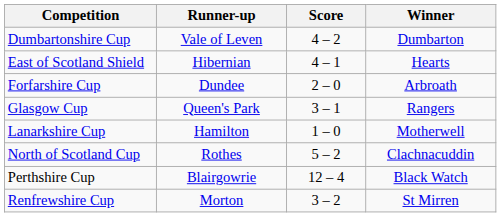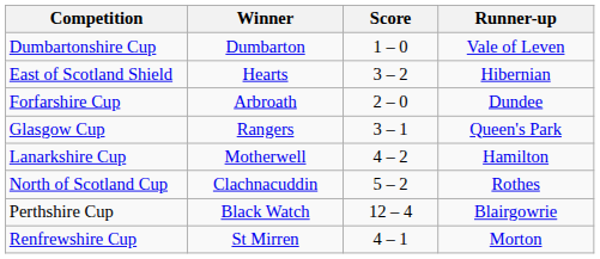 <table class="wikitable" style="text-align: center;">
 <tr>
 <th width=160>Competition</th>
+<th width=135>Winner</th>
+<th width=80>Score</th>
 <th width=135>Runner-up</th>
-<th width=80>Score</th>
-<th width=135>Winner</th>
 </tr>
 <tr>
 <td align=left><a href='#'>Dumbartonshire Cup</a></td>
+<td><a href='#'>Dumbarton</a></td>
+<td>1 – 0</td>
 <td><a href='#'>Vale of Leven</a></td>
-<td>4 – 2</td>
-<td><a href='#'>Dumbarton</a></td>
 </tr>
 <tr>
 <td align=left><a href='#'>East of Scotland Shield</a></td>
+<td><a href='#'>Hearts</a></td>
+<td>3 – 2</td>
 <td><a href='#'>Hibernian</a></td>
-<td>4 – 1</td>
-<td><a href='#'>Hearts</a></td>
 </tr>
 <tr>
 <td align=left><a href='#'>Forfarshire Cup</a></td>
+<td><a href='#'>Arbroath</a></td>
+<td>2 – 0</td>
 <td><a href='#'>Dundee</a></td>
-<td>2 – 0</td>
-<td><a href='#'>Arbroath</a></td>
 </tr>
 <tr>
 <td align=left><a href='#'>Glasgow Cup</a></td>
+<td><a href='#'>Rangers</a></td>
+<td>3 – 1</td>
 <td><a href='#'>Queen's Park</a></td>
-<td>3 – 1</td>
-<td><a href='#'>Rangers</a></td>
 </tr>
 <tr>
 <td align=left><a href='#'>Lanarkshire Cup</a></td>
+<td><a href='#'>Motherwell</a></td>
+<td>4 – 2</td>
 <td><a href='#'>Hamilton</a></td>
-<td>1 – 0</td>
-<td><a href='#'>Motherwell</a></td>
 </tr>
 <tr>
 <td align=left><a href='#'>North of Scotland Cup</a></td>
+<td><a href='#'>Clachnacuddin</a></td>
+<td>5 – 2</td>
 <td><a href='#'>Rothes</a></td>
-<td>5 – 2</td>
-<td><a href='#'>Clachnacuddin</a></td>
 </tr>
 <tr>
 <td align=left>Perthshire Cup</td>
+<td><a href='#'>Black Watch</a></td>
+<td>12 – 4</td>
 <td><a href='#'>Blairgowrie</a></td>
-<td>12 – 4</td>
-<td><a href='#'>Black Watch</a></td>
 </tr>
 <tr>
 <td align=left><a href='#'>Renfrewshire Cup</a></td>
+<td><a href='#'>St Mirren</a></td>
+<td>4 – 1</td>
 <td><a href='#'>Morton</a></td>
-<td>3 – 2</td>
-<td><a href='#'>St Mirren</a></td>
 </tr>
 </table>
